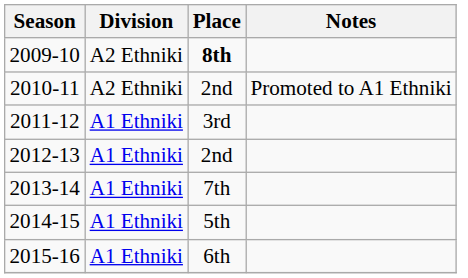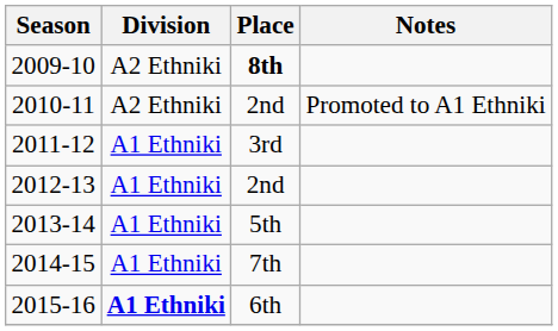 <table class="wikitable" style="text-align:center">
 <tr>
 <th>Season</th>
 <th>Division</th>
 <th>Place</th>
 <th>Notes</th>
 </tr>
 <tr>
 <td>2009-10</td>
 <td>A2 Ethniki</td>
 <td><strong>8th</strong></td>
 <td></td>
 </tr>
 <tr>
 <td>2010-11</td>
 <td>A2 Ethniki</td>
 <td>2nd</td>
 <td>Promoted to A1 Ethniki</td>
 </tr>
 <tr>
 <td>2011-12</td>
 <td><a href='#'>A1 Ethniki</a></td>
 <td>3rd</td>
 <td></td>
 </tr>
 <tr>
 <td>2012-13</td>
 <td><a href='#'>A1 Ethniki</a></td>
 <td>2nd</td>
 <td></td>
 </tr>
 <tr>
 <td>2013-14</td>
 <td><a href='#'>A1 Ethniki</a></td>
-<td>7th</td>
+<td>5th</td>
 <td></td>
 </tr>
 <tr>
 <td>2014-15</td>
 <td><a href='#'>A1 Ethniki</a></td>
-<td>5th</td>
+<td>7th</td>
 <td></td>
 </tr>
 <tr>
 <td>2015-16</td>
-<td><a href='#'>A1 Ethniki</a></td>
+<td><strong><a href='#'>A1 Ethniki</a></strong></td>
 <td>6th</td>
 <td></td>
 </tr>
 <tr>
 </tr>
 </table>
